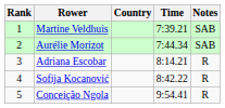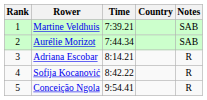 <table class="wikitable" style="text-align:center">
 <tr>
 <th>Rank</th>
 <th>Rower</th>
+<th>Time</th>
 <th>Country</th>
-<th>Time</th>
 <th>Notes</th>
 </tr>
 <tr bgcolor=ccffcc>
 <td>1</td>
 <td align="left"><a href='#'>Martine Veldhuis</a></td>
+<td>7:39.21</td>
 <td align="left"></td>
-<td>7:39.21</td>
 <td>SAB</td>
 </tr>
 <tr bgcolor=ccffcc>
 <td>2</td>
 <td align="left"><a href='#'>Aurélie Morizot </a></td>
+<td>7:44.34</td>
 <td align="left"></td>
-<td>7:44.34</td>
 <td>SAB</td>
 </tr>
 <tr>
 <td>3</td>
 <td align="left"><a href='#'>Adriana Escobar</a></td>
+<td>8:14.21</td>
 <td align="left"></td>
-<td>8:14.21</td>
 <td>R</td>
 </tr>
 <tr>
 <td>4</td>
 <td align="left"><a href='#'>Sofija Kocanović</a></td>
+<td>8:42.22</td>
 <td align="left"></td>
-<td>8:42.22</td>
 <td>R</td>
 </tr>
 <tr>
 <td>5</td>
 <td align="left"><a href='#'>Conceição Ngola</a></td>
+<td>9:54.41</td>
 <td align="left"></td>
-<td>9:54.41</td>
 <td>R</td>
 </tr>
 </table>
